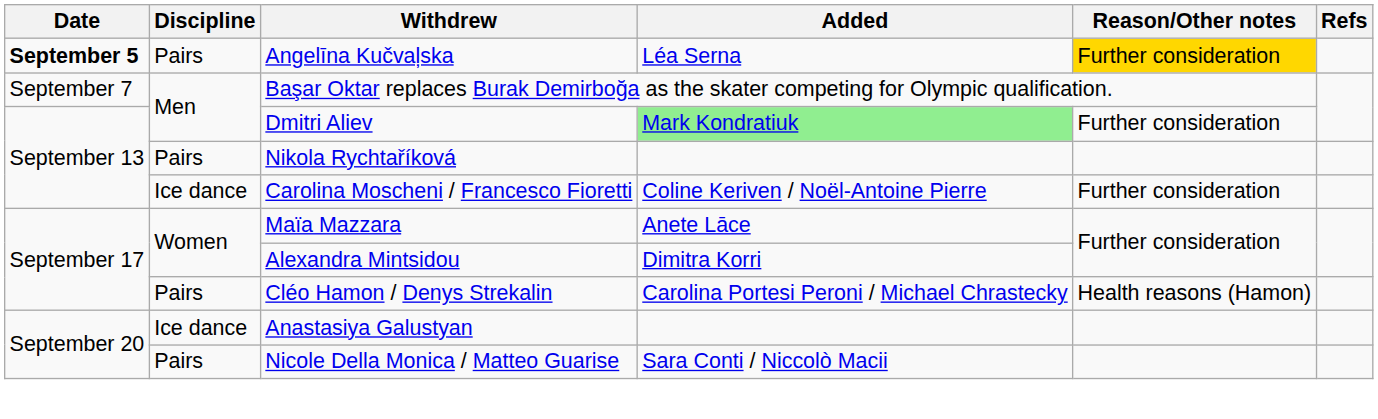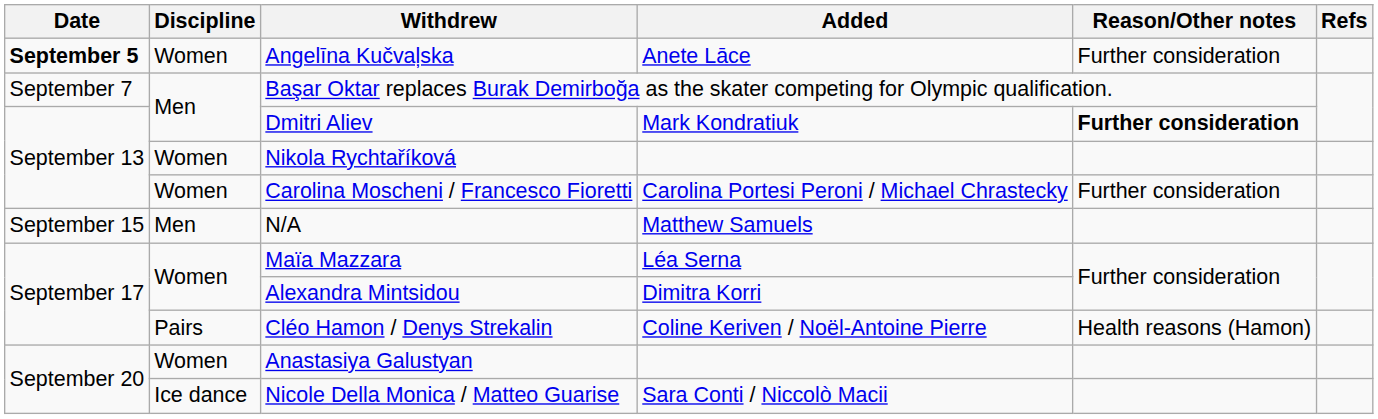 <table class="wikitable sortable">
 <tr>
 <th>Date</th>
 <th>Discipline</th>
 <th>Withdrew</th>
 <th>Added</th>
 <th>Reason/Other notes</th>
 <th>Refs</th>
 </tr>
 <tr>
 <td><strong>September 5</strong></td>
-<td>Pairs</td>
+<td>Women</td>
 <td> <a href='#'>Angelīna Kučvaļska</a></td>
-<td> <a href='#'>Léa Serna</a></td>
-<td style="background: gold;">Further consideration</td>
+<td> <a href='#'>Anete Lāce</a></td>
+<td>Further consideration</td>
 <td></td>
 </tr>
 <tr>
 <td>September 7</td>
 <td rowspan=2>Men</td>
 <td colspan=3> <a href='#'>Başar Oktar</a> replaces  <a href='#'>Burak Demirboğa</a> as the skater competing for Olympic qualification.</td>
 <td rowspan=2></td>
 </tr>
 <tr>
 <td rowspan=3>September 13</td>
 <td> <a href='#'>Dmitri Aliev</a></td>
-<td style="background: lightgreen;"> <a href='#'>Mark Kondratiuk</a></td>
-<td>Further consideration</td>
+<td> <a href='#'>Mark Kondratiuk</a></td>
+<td><strong>Further consideration</strong></td>
 </tr>
 <tr>
-<td>Pairs</td>
+<td>Women</td>
 <td> <a href='#'>Nikola Rychtaříková</a></td>
 <td></td>
 <td></td>
 <td></td>
 </tr>
 <tr>
-<td>Ice dance</td>
+<td>Women</td>
 <td> <a href='#'>Carolina Moscheni</a> / <a href='#'>Francesco Fioretti</a></td>
-<td> <a href='#'>Coline Keriven</a> / <a href='#'>Noël-Antoine Pierre</a></td>
+<td> <a href='#'>Carolina Portesi Peroni</a> / <a href='#'>Michael Chrastecky</a></td>
 <td>Further consideration</td>
+<td></td>
+</tr>
+<tr>
+<td>September 15</td>
+<td>Men</td>
+<td>N/A</td>
+<td> <a href='#'>Matthew Samuels</a></td>
+<td></td>
 <td></td>
 </tr>
 <tr>
 <td rowspan=3>September 17</td>
 <td rowspan=2>Women</td>
 <td> <a href='#'>Maïa Mazzara</a></td>
-<td> <a href='#'>Anete Lāce</a></td>
+<td> <a href='#'>Léa Serna</a></td>
 <td rowspan="2">Further consideration</td>
 <td rowspan=2></td>
 </tr>
 <tr>
 <td> <a href='#'>Alexandra Mintsidou</a></td>
 <td> <a href='#'>Dimitra Korri</a></td>
 </tr>
 <tr>
 <td>Pairs</td>
 <td> <a href='#'>Cléo Hamon</a> / <a href='#'>Denys Strekalin</a></td>
-<td> <a href='#'>Carolina Portesi Peroni</a> / <a href='#'>Michael Chrastecky</a></td>
+<td> <a href='#'>Coline Keriven</a> / <a href='#'>Noël-Antoine Pierre</a></td>
 <td>Health reasons (Hamon)</td>
 <td></td>
 </tr>
 <tr>
 <td rowspan=2>September 20</td>
-<td>Ice dance</td>
+<td>Women</td>
 <td> <a href='#'>Anastasiya Galustyan</a></td>
 <td></td>
 <td></td>
 <td></td>
 </tr>
 <tr>
-<td>Pairs</td>
+<td>Ice dance</td>
 <td> <a href='#'>Nicole Della Monica</a> / <a href='#'>Matteo Guarise</a></td>
 <td> <a href='#'>Sara Conti</a> / <a href='#'>Niccolò Macii</a></td>
 <td></td>
 <td></td>
 </tr>
 </table>
